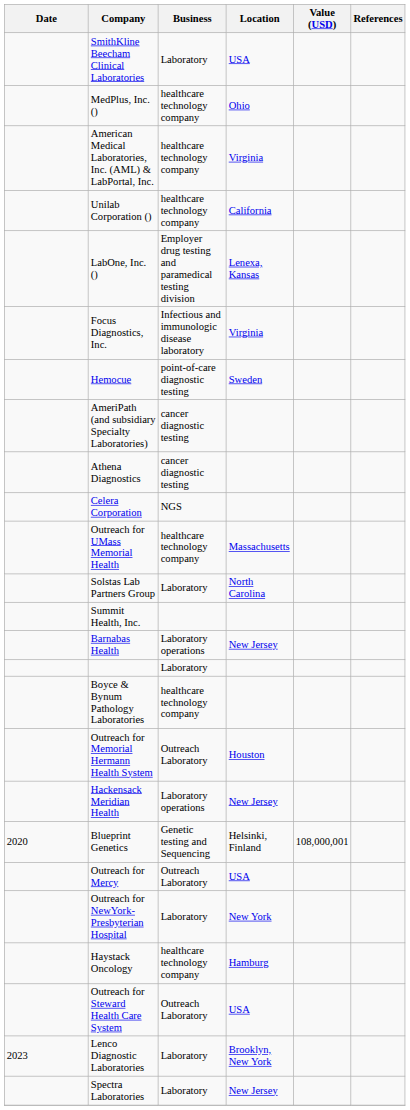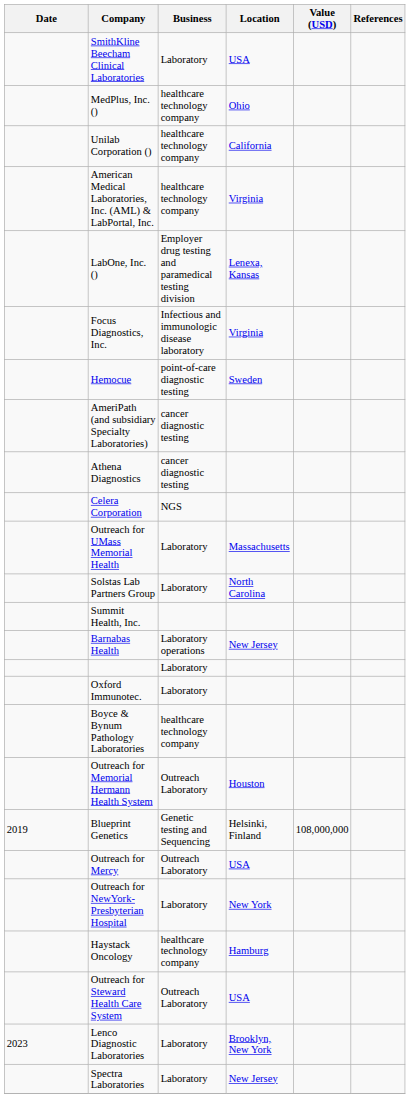 <table class="wikitable sortable sticky-header">
 <tr>
 <th style="width:120px;" scope="col">Date</th>
 <th scope=col>Company</th>
 <th scope=col>Business</th>
 <th scope=col>Location</th>
 <th scope=col>Value (<a href='#'>USD</a>)</th>
 <th class="unsortable" scope=col>References</th>
 </tr>
 <tr>
 <td></td>
 <td><a href='#'>SmithKline Beecham Clinical Laboratories</a></td>
 <td>Laboratory</td>
 <td><a href='#'>USA</a></td>
 <td style="text-align: right;"></td>
 <td style="text-align: center;"></td>
 </tr>
 <tr>
 <td></td>
 <td>MedPlus, Inc. ()</td>
 <td>healthcare technology company</td>
 <td><a href='#'>Ohio</a></td>
 <td style="text-align: right;"></td>
 <td style="text-align: center;"></td>
 </tr>
 <tr>
 <td></td>
-<td>American Medical Laboratories, Inc. (AML) & LabPortal, Inc.</td>
+<td>Unilab Corporation ()</td>
 <td>healthcare technology company</td>
-<td><a href='#'>Virginia</a></td>
+<td><a href='#'>California</a></td>
 <td style="text-align: right;"></td>
 <td style="text-align: center;"></td>
 </tr>
 <tr>
 <td></td>
-<td>Unilab Corporation ()</td>
+<td>American Medical Laboratories, Inc. (AML) & LabPortal, Inc.</td>
 <td>healthcare technology company</td>
-<td><a href='#'>California</a></td>
+<td><a href='#'>Virginia</a></td>
 <td style="text-align: right;"></td>
 <td style="text-align: center;"></td>
 </tr>
 <tr>
 <td></td>
 <td>LabOne, Inc. ()</td>
 <td>Employer drug testing and paramedical testing division</td>
 <td><a href='#'>Lenexa, Kansas</a></td>
 <td style="text-align: right;"></td>
 <td style="text-align: center;"></td>
 </tr>
 <tr>
 <td></td>
 <td>Focus Diagnostics, Inc.</td>
 <td>Infectious and immunologic disease laboratory</td>
 <td><a href='#'>Virginia</a></td>
 <td style="text-align: right;"></td>
 <td style="text-align: center;"></td>
 </tr>
 <tr>
 <td></td>
 <td><a href='#'>Hemocue</a></td>
 <td>point-of-care diagnostic testing</td>
 <td><a href='#'>Sweden</a></td>
 <td style="text-align: right;"></td>
 <td style="text-align: center;"></td>
 </tr>
 <tr>
 <td></td>
 <td>AmeriPath (and subsidiary Specialty Laboratories)</td>
 <td>cancer diagnostic testing</td>
 <td></td>
 <td style="text-align: right;"></td>
 <td style="text-align: center;"></td>
 </tr>
 <tr>
 <td></td>
 <td>Athena Diagnostics</td>
 <td>cancer diagnostic testing</td>
 <td></td>
 <td style="text-align: right;"></td>
 <td style="text-align: center;"></td>
 </tr>
 <tr>
 <td></td>
 <td><a href='#'>Celera Corporation</a></td>
 <td>NGS</td>
 <td></td>
 <td style="text-align: right;"></td>
 <td style="text-align: center;"></td>
 </tr>
 <tr>
 <td></td>
 <td>Outreach for <a href='#'>UMass Memorial Health</a></td>
-<td>healthcare technology company</td>
+<td>Laboratory</td>
 <td><a href='#'>Massachusetts</a></td>
 <td style="text-align: right;"></td>
 <td style="text-align: center;"></td>
 </tr>
 <tr>
 <td></td>
 <td>Solstas Lab Partners Group</td>
 <td>Laboratory</td>
 <td><a href='#'>North Carolina</a></td>
 <td style="text-align: right;"></td>
 <td style="text-align: center;"></td>
 </tr>
 <tr>
 <td></td>
 <td>Summit Health, Inc.</td>
 <td></td>
 <td></td>
 <td style="text-align: right;"></td>
 <td style="text-align: center;"></td>
 </tr>
 <tr>
 <td></td>
 <td><a href='#'>Barnabas Health</a></td>
 <td>Laboratory operations</td>
 <td><a href='#'>New Jersey</a></td>
 <td style="text-align: right;"></td>
 <td style="text-align: center;"></td>
 </tr>
 <tr>
 <td></td>
 <td></td>
 <td>Laboratory</td>
 <td></td>
 <td style="text-align: right;"></td>
 <td style="text-align: center;"></td>
 </tr>
 <tr>
 <td></td>
+<td>Oxford Immunotec.</td>
+<td>Laboratory</td>
+<td></td>
+<td style="text-align: right;"></td>
+<td style="text-align: center;"></td>
+</tr>
+<tr>
+<td></td>
 <td>Boyce & Bynum Pathology Laboratories</td>
 <td>healthcare technology company</td>
 <td></td>
 <td style="text-align: right;"></td>
 <td style="text-align: center;"></td>
 </tr>
 <tr>
 <td></td>
 <td>Outreach for <a href='#'>Memorial Hermann Health System</a></td>
 <td>Outreach Laboratory</td>
 <td><a href='#'>Houston</a></td>
 <td style="text-align: right;"></td>
 <td style="text-align: center;"></td>
 </tr>
 <tr>
-<td></td>
-<td><a href='#'>Hackensack Meridian Health</a></td>
-<td>Laboratory operations</td>
-<td><a href='#'>New Jersey</a></td>
-<td style="text-align: right;"></td>
-<td style="text-align: center;"></td>
-</tr>
-<tr>
-<td>2020</td>
+<td>2019</td>
 <td>Blueprint Genetics</td>
 <td>Genetic testing and Sequencing</td>
 <td>Helsinki, Finland</td>
-<td>108,000,001</td>
+<td>108,000,000</td>
 <td></td>
 </tr>
 <tr>
 <td></td>
 <td>Outreach for <a href='#'>Mercy</a></td>
 <td>Outreach Laboratory</td>
 <td><a href='#'>USA</a></td>
 <td style="text-align: right;"></td>
 <td style="text-align: center;"></td>
 </tr>
 <tr>
 <td></td>
 <td>Outreach for <a href='#'>NewYork-Presbyterian Hospital</a></td>
 <td>Laboratory</td>
 <td><a href='#'>New York</a></td>
 <td style="text-align: right;"></td>
 <td style="text-align: center;"></td>
 </tr>
 <tr>
 <td></td>
 <td>Haystack Oncology</td>
 <td>healthcare technology company</td>
 <td><a href='#'>Hamburg</a></td>
 <td style="text-align: right;"></td>
 <td style="text-align: center;"></td>
 </tr>
 <tr>
 <td></td>
 <td>Outreach for <a href='#'>Steward Health Care System </a></td>
 <td>Outreach Laboratory</td>
 <td><a href='#'>USA</a></td>
 <td style="text-align: right;"></td>
 <td style="text-align: center;"></td>
 </tr>
 <tr>
 <td>2023</td>
 <td>Lenco Diagnostic Laboratories</td>
 <td>Laboratory</td>
 <td><a href='#'>Brooklyn, New York</a></td>
 <td></td>
 <td></td>
 </tr>
 <tr>
 <td></td>
 <td>Spectra Laboratories</td>
 <td>Laboratory</td>
 <td><a href='#'>New Jersey</a></td>
 <td></td>
 <td></td>
 </tr>
 <tr>
 </tr>
 </table>
